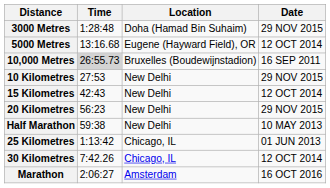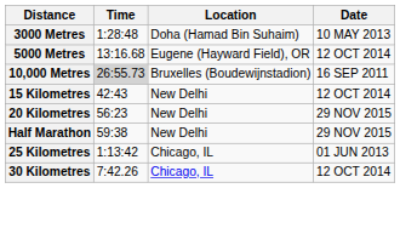 <table class=wikitable>
 <tr>
 <th>Distance</th>
 <th>Time</th>
 <th>Location</th>
 <th>Date</th>
 </tr>
 <tr>
 <th>3000 Metres</th>
 <td>1:28:48</td>
 <td>Doha (Hamad Bin Suhaim)</td>
-<td>29 NOV 2015</td>
+<td>10 MAY 2013</td>
 </tr>
 <tr>
 <th>5000 Metres</th>
 <td>13:16.68</td>
 <td>Eugene (Hayward Field), OR</td>
 <td>12 OCT 2014</td>
 </tr>
 <tr>
 <th>10,000 Metres</th>
 <td style="background: lightgrey;">26:55.73</td>
 <td>Bruxelles (Boudewijnstadion)</td>
 <td>16 SEP 2011</td>
-</tr>
-<tr>
-<th>10 Kilometres</th>
-<td>27:53</td>
-<td>New Delhi</td>
-<td>29 NOV 2015</td>
 </tr>
 <tr>
 <th>15 Kilometres</th>
 <td>42:43</td>
 <td>New Delhi</td>
 <td>12 OCT 2014</td>
 </tr>
 <tr>
 <th>20 Kilometres</th>
 <td>56:23</td>
 <td>New Delhi</td>
 <td>29 NOV 2015</td>
 </tr>
 <tr>
 <th>Half Marathon</th>
 <td>59:38</td>
 <td>New Delhi</td>
-<td>10 MAY 2013</td>
+<td>29 NOV 2015</td>
 </tr>
 <tr>
 <th>25 Kilometres</th>
 <td>1:13:42</td>
 <td>Chicago, IL</td>
 <td>01 JUN 2013</td>
 </tr>
 <tr>
 <th>30 Kilometres</th>
 <td>7:42.26</td>
 <td><a href='#'>Chicago, IL</a></td>
 <td>12 OCT 2014</td>
 </tr>
-<tr>
-<th>Marathon</th>
-<td>2:06:27</td>
-<td><a href='#'>Amsterdam</a></td>
-<td>16 OCT 2016</td>
-</tr>
 </table>
